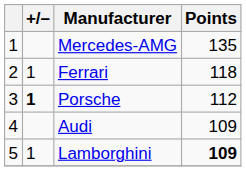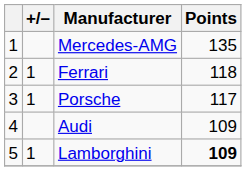 <table class="wikitable" style="font-size: 95%;">
 <tr>
 <th scope="col"></th>
 <th scope="col">+/–</th>
 <th scope="col">Manufacturer</th>
 <th scope="col">Points</th>
 </tr>
 <tr>
 <td align=center>1</td>
 <td align="left"></td>
 <td> <a href='#'>Mercedes-AMG</a></td>
 <td align=right>135</td>
 </tr>
 <tr>
 <td align=center>2</td>
 <td align="left"> 1</td>
 <td> <a href='#'>Ferrari</a></td>
 <td align=right>118</td>
 </tr>
 <tr>
 <td align=center>3</td>
-<td align="left"><strong> 1</strong></td>
+<td align="left"> 1</td>
 <td> <a href='#'>Porsche</a></td>
-<td align=right>112</td>
+<td align=right>117</td>
 </tr>
 <tr>
 <td align=center>4</td>
 <td align="left"></td>
 <td> <a href='#'>Audi</a></td>
 <td align=right>109</td>
 </tr>
 <tr>
 <td align=center>5</td>
 <td align="left"> 1</td>
 <td> <a href='#'>Lamborghini</a></td>
 <td align=right><strong>109</strong></td>
 </tr>
 <tr>
 </tr>
 </table>
